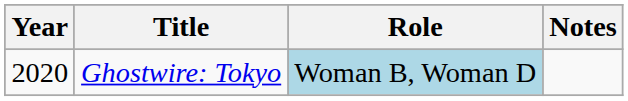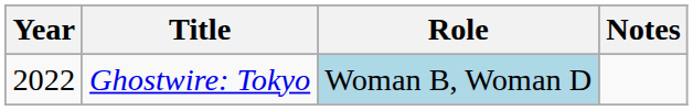 <table class="wikitable sortable">
 <tr>
 <th>Year</th>
 <th>Title</th>
 <th>Role</th>
 <th class="unsortable">Notes</th>
 </tr>
 <tr>
-<td>2020</td>
+<td>2022</td>
 <td><em><a href='#'>Ghostwire: Tokyo</a></em></td>
 <td style="background: lightblue;">Woman B, Woman D</td>
 </tr>
 </table>
